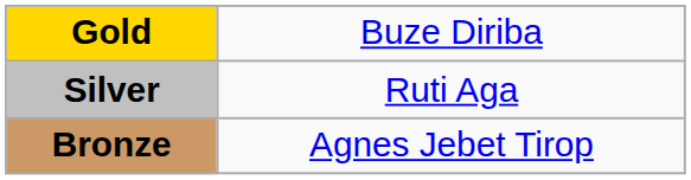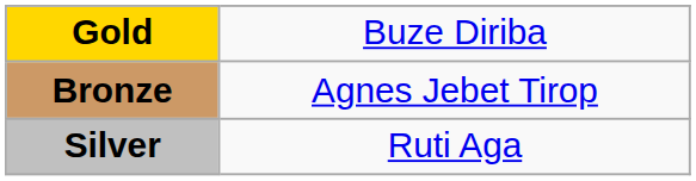 <table class="wikitable" style=" text-align:center; " width="35%">
 <tr>
 <td style="background:gold"><strong>Gold</strong></td>
 <td><a href='#'>Buze Diriba</a><br><small></small></td>
 </tr>
 <tr>
+<td style="background:#cc9966"><strong>Bronze</strong></td>
+<td><a href='#'>Agnes Jebet Tirop</a><br><small></small></td>
+</tr>
+<tr>
 <td style="background:silver"><strong>Silver</strong></td>
 <td><a href='#'>Ruti Aga</a><br><small></small></td>
 </tr>
-<tr>
-<td style="background:#cc9966"><strong>Bronze</strong></td>
-<td><a href='#'>Agnes Jebet Tirop</a><br><small></small></td>
-</tr>
 </table>
